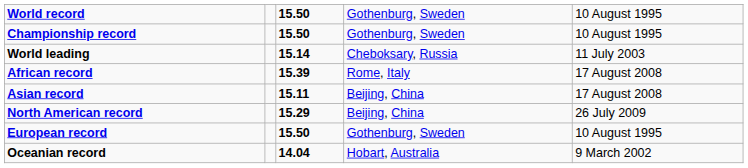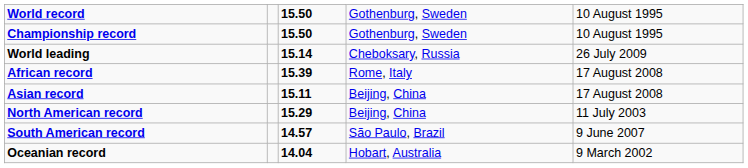 <table class="wikitable" width=75%>
 <tr>
 <td><strong><a href='#'>World record</a></strong></td>
 <td></td>
 <td><strong>15.50</strong></td>
 <td><a href='#'>Gothenburg</a>, <a href='#'>Sweden</a></td>
 <td>10 August 1995</td>
 </tr>
 <tr>
 <td><strong><a href='#'>Championship record</a></strong></td>
 <td></td>
 <td><strong>15.50</strong></td>
 <td><a href='#'>Gothenburg</a>, <a href='#'>Sweden</a></td>
 <td>10 August 1995</td>
 </tr>
 <tr>
 <td><strong>World leading</strong></td>
 <td></td>
 <td><strong>15.14</strong></td>
 <td><a href='#'>Cheboksary</a>, <a href='#'>Russia</a></td>
-<td>11 July 2003</td>
+<td>26 July 2009</td>
 </tr>
 <tr>
 <td><strong><a href='#'>African record</a></strong></td>
 <td></td>
 <td><strong>15.39</strong></td>
 <td><a href='#'>Rome</a>, <a href='#'>Italy</a></td>
 <td>17 August 2008</td>
 </tr>
 <tr>
 <td><strong><a href='#'>Asian record</a></strong></td>
 <td></td>
 <td><strong>15.11</strong></td>
 <td><a href='#'>Beijing</a>, <a href='#'>China</a></td>
 <td>17 August 2008</td>
 </tr>
 <tr>
 <td><strong><a href='#'>North American record</a></strong></td>
 <td></td>
 <td><strong>15.29</strong></td>
 <td><a href='#'>Beijing</a>, <a href='#'>China</a></td>
-<td>26 July 2009</td>
+<td>11 July 2003</td>
 </tr>
 <tr>
-<td><strong><a href='#'>European record</a></strong></td>
+<td><strong><a href='#'>South American record</a></strong></td>
 <td></td>
-<td><strong>15.50</strong></td>
-<td><a href='#'>Gothenburg</a>, <a href='#'>Sweden</a></td>
-<td>10 August 1995</td>
+<td><strong>14.57</strong></td>
+<td><a href='#'>São Paulo</a>, <a href='#'>Brazil</a></td>
+<td>9 June 2007</td>
 </tr>
 <tr>
 <td><strong>Oceanian record</strong></td>
 <td></td>
 <td><strong>14.04</strong></td>
 <td><a href='#'>Hobart</a>, <a href='#'>Australia</a></td>
 <td>9 March 2002</td>
 </tr>
 </table>
